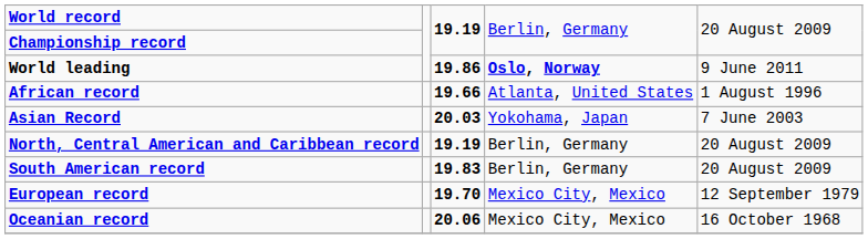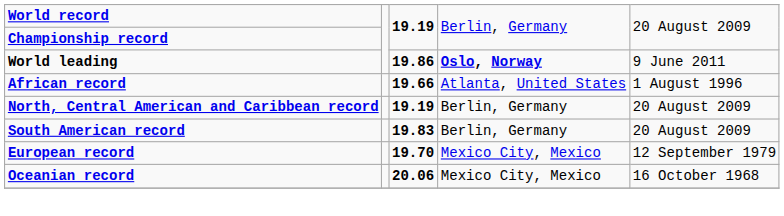 <table class="wikitable">
 <tr>
 <td><strong><a href='#'>World record</a></strong></td>
 <td rowspan=3></td>
 <td rowspan=2><strong>19.19</strong></td>
 <td rowspan=2><a href='#'>Berlin</a>, <a href='#'>Germany</a></td>
 <td rowspan=2>20 August 2009</td>
 </tr>
 <tr>
 <td><strong><a href='#'>Championship record</a></strong></td>
 </tr>
 <tr>
 <td><strong>World leading</strong></td>
 <td><strong>19.86</strong></td>
 <td><strong><a href='#'>Oslo</a>, <a href='#'>Norway</a></strong></td>
 <td>9 June 2011</td>
 </tr>
 <tr>
 <td><strong><a href='#'>African record</a></strong></td>
 <td></td>
 <td><strong>19.66</strong></td>
 <td><a href='#'>Atlanta</a>, <a href='#'>United States</a></td>
 <td>1 August 1996</td>
-</tr>
-<tr>
-<td><strong><a href='#'>Asian Record</a></strong></td>
-<td></td>
-<td><strong>20.03</strong></td>
-<td><a href='#'>Yokohama</a>, <a href='#'>Japan</a></td>
-<td>7 June 2003</td>
 </tr>
 <tr>
 <td><strong><a href='#'>North, Central American and Caribbean record</a></strong></td>
 <td></td>
 <td><strong>19.19</strong></td>
 <td>Berlin, Germany</td>
 <td>20 August 2009</td>
 </tr>
 <tr>
 <td><strong><a href='#'>South American record</a></strong></td>
 <td></td>
 <td><strong>19.83</strong></td>
 <td>Berlin, Germany</td>
 <td>20 August 2009</td>
 </tr>
 <tr>
 <td><strong><a href='#'>European record</a></strong></td>
 <td></td>
 <td><strong>19.70</strong></td>
 <td><a href='#'>Mexico City</a>, <a href='#'>Mexico</a></td>
 <td>12 September 1979</td>
 </tr>
 <tr>
 <td><strong><a href='#'>Oceanian record</a></strong></td>
 <td></td>
 <td><strong>20.06</strong></td>
 <td>Mexico City, Mexico</td>
 <td>16 October 1968</td>
 </tr>
 <tr>
 </tr>
 </table>
